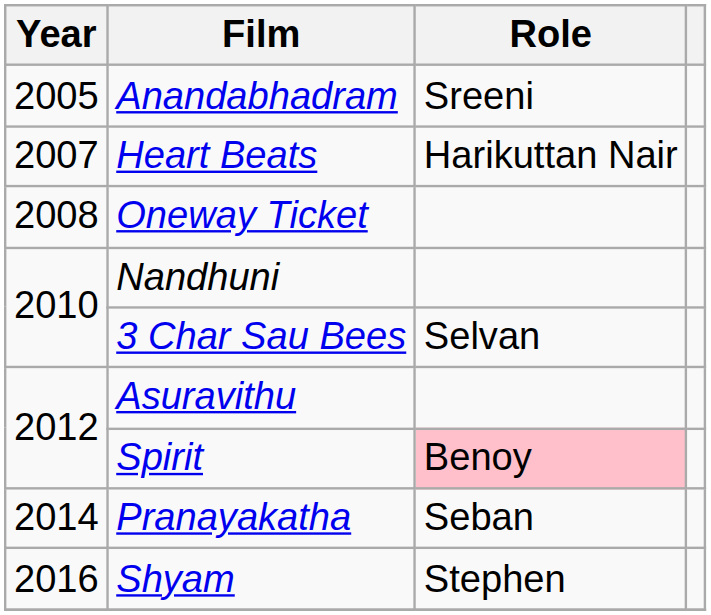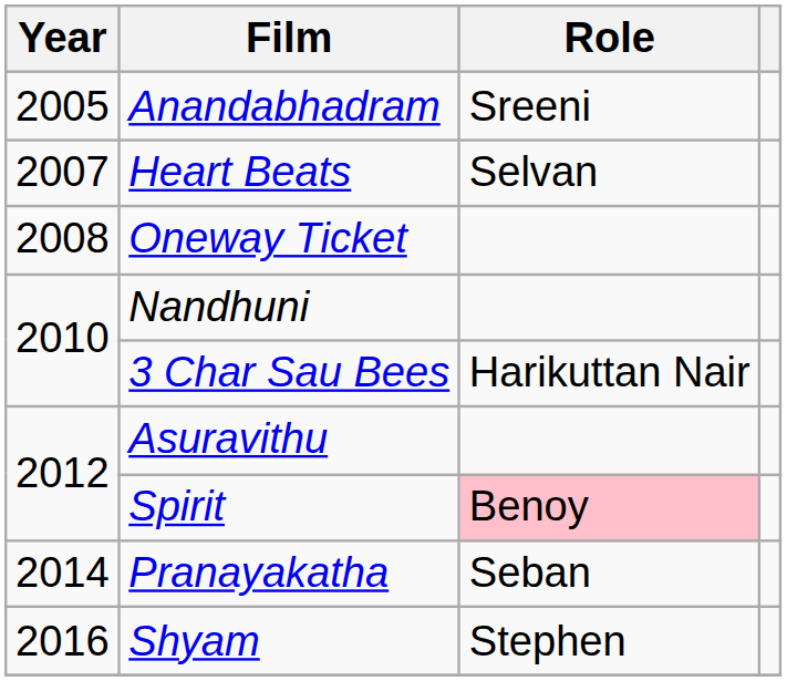 <table class="wikitable">
 <tr style="background:#CCC; text-align:center;">
 <th>Year</th>
 <th>Film</th>
 <th>Role</th>
 <th class="unsortable"></th>
 </tr>
 <tr>
 <td rowspan= 1>2005</td>
 <td><em><a href='#'>Anandabhadram</a></em></td>
 <td>Sreeni</td>
 <td></td>
 </tr>
 <tr>
 <td rowspan= 1>2007</td>
 <td><em><a href='#'>Heart Beats</a></em></td>
-<td>Harikuttan Nair</td>
+<td>Selvan</td>
 <td></td>
 </tr>
 <tr>
 <td rowspan= 1>2008</td>
 <td><em><a href='#'>Oneway Ticket</a></em></td>
 <td></td>
 <td></td>
 </tr>
 <tr>
 <td rowspan= 2>2010</td>
 <td><em>Nandhuni</em></td>
 <td></td>
 <td></td>
 </tr>
 <tr>
 <td><em><a href='#'>3 Char Sau Bees</a></em></td>
-<td>Selvan</td>
+<td>Harikuttan Nair</td>
 <td></td>
 </tr>
 <tr>
 <td rowspan= 2>2012</td>
 <td><em><a href='#'>Asuravithu</a></em></td>
 <td></td>
 <td></td>
 </tr>
 <tr>
 <td><em><a href='#'>Spirit</a></em></td>
 <td style="background: pink;">Benoy</td>
 <td></td>
 </tr>
 <tr>
 <td rowspan= 1>2014</td>
 <td><em><a href='#'>Pranayakatha</a></em></td>
 <td>Seban</td>
 <td></td>
 </tr>
 <tr>
 <td rowspan= 1>2016</td>
 <td><em><a href='#'>Shyam</a></em></td>
 <td>Stephen</td>
 <td></td>
 </tr>
 <tr>
 </tr>
 </table>
